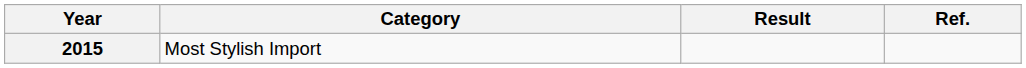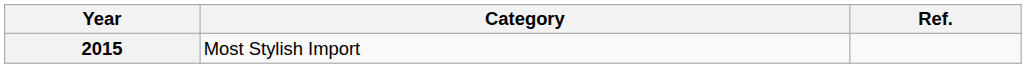 <table class="wikitable plainrowheaders" width="70%" "textcolor:#000;">
 <tr>
 <th>Year</th>
 <th>Category</th>
-<th>Result</th>
 <th>Ref.</th>
 </tr>
 <tr>
 <th>2015</th>
 <td>Most Stylish Import</td>
 <td></td>
-<td></td>
 </tr>
 </table>
